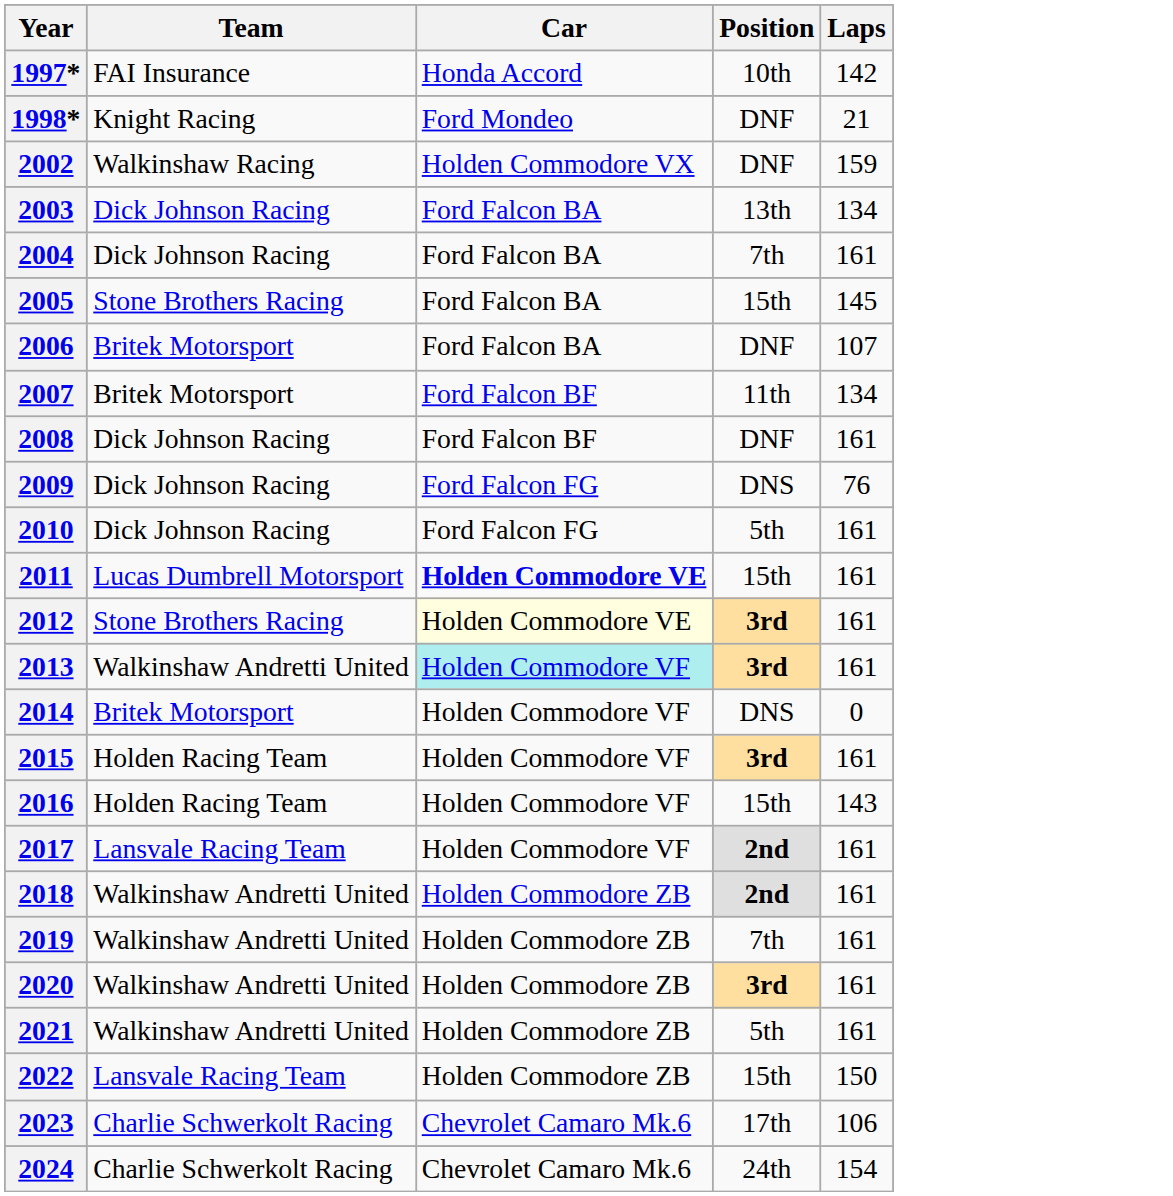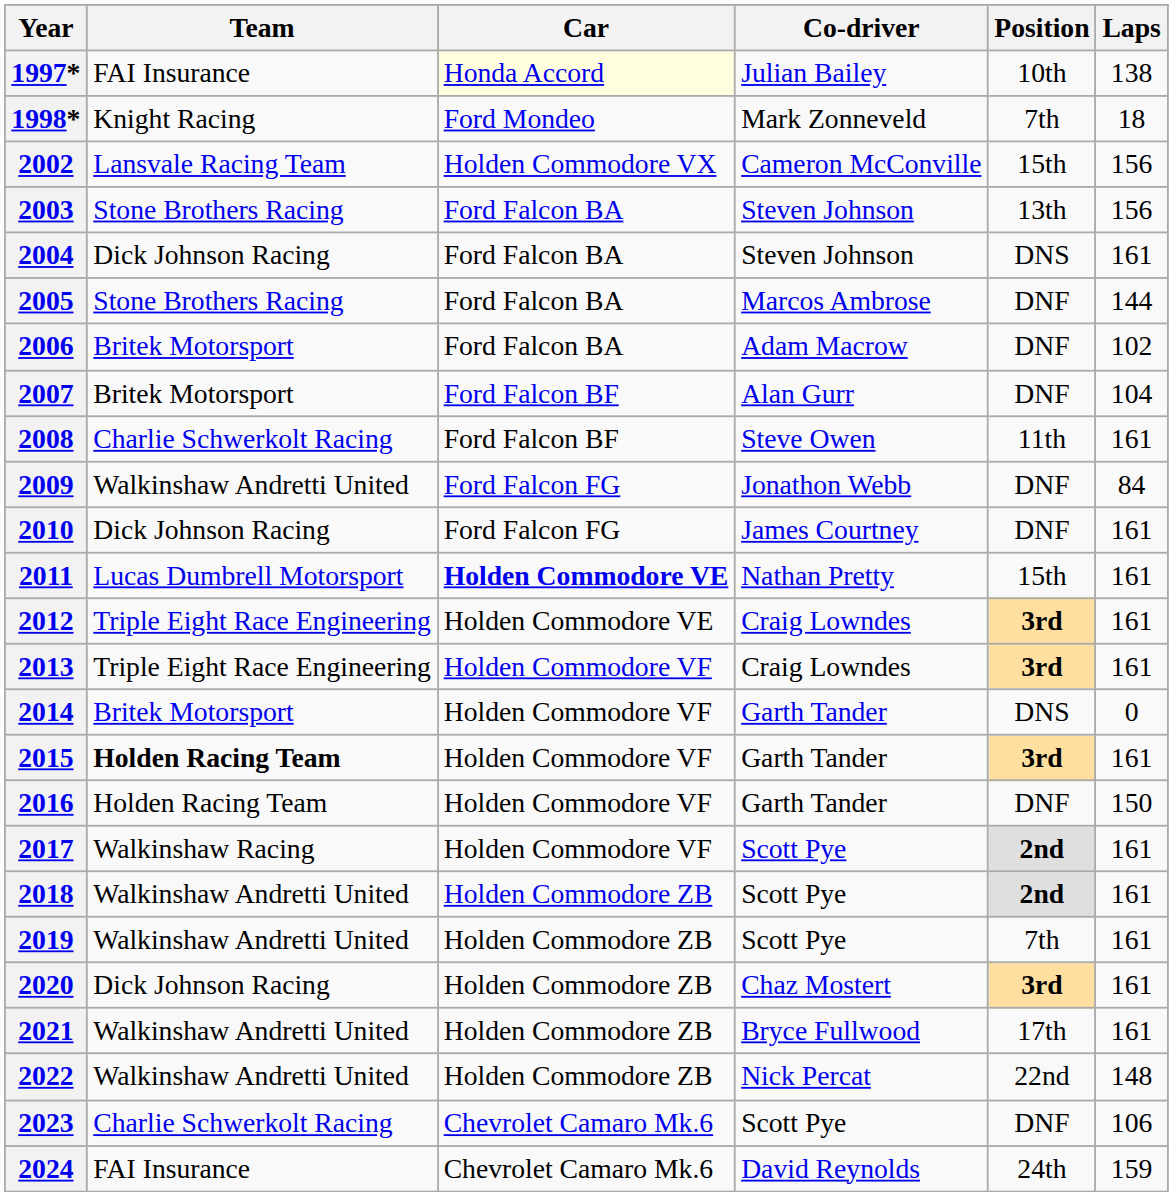 <table class="wikitable" style="font-size: 95%;">
 <tr>
 <th>Year</th>
 <th>Team</th>
 <th>Car</th>
+<th>Co-driver</th>
 <th>Position</th>
 <th>Laps</th>
 </tr>
 <tr>
 <th><a href='#'>1997</a>*</th>
 <td>FAI Insurance</td>
-<td><a href='#'>Honda Accord</a></td>
+<td style="background: lightyellow;"><a href='#'>Honda Accord</a></td>
+<td> <a href='#'>Julian Bailey</a></td>
 <td align="center">10th</td>
-<td align="center">142</td>
+<td align="center">138</td>
 </tr>
 <tr>
 <th><a href='#'>1998</a>*</th>
 <td>Knight Racing</td>
 <td><a href='#'>Ford Mondeo</a></td>
-<td align="center">DNF</td>
-<td align="center">21</td>
+<td> Mark Zonneveld</td>
+<td align="center">7th</td>
+<td align="center">18</td>
 </tr>
 <tr>
 <th><a href='#'>2002</a></th>
-<td>Walkinshaw Racing</td>
+<td><a href='#'>Lansvale Racing Team</a></td>
 <td><a href='#'>Holden Commodore VX</a></td>
-<td align="center">DNF</td>
-<td align="center">159</td>
+<td> <a href='#'>Cameron McConville</a></td>
+<td align="center">15th</td>
+<td align="center">156</td>
 </tr>
 <tr>
 <th><a href='#'>2003</a></th>
-<td><a href='#'>Dick Johnson Racing</a></td>
+<td><a href='#'>Stone Brothers Racing</a></td>
 <td><a href='#'>Ford Falcon BA</a></td>
+<td> <a href='#'>Steven Johnson</a></td>
 <td align="center">13th</td>
-<td align="center">134</td>
+<td align="center">156</td>
 </tr>
 <tr>
 <th><a href='#'>2004</a></th>
 <td>Dick Johnson Racing</td>
 <td>Ford Falcon BA</td>
-<td align="center">7th</td>
+<td> Steven Johnson</td>
+<td align="center">DNS</td>
 <td align="center">161</td>
 </tr>
 <tr>
 <th><a href='#'>2005</a></th>
 <td><a href='#'>Stone Brothers Racing</a></td>
 <td>Ford Falcon BA</td>
-<td align="center">15th</td>
-<td align="center">145</td>
+<td> <a href='#'>Marcos Ambrose</a></td>
+<td align="center">DNF</td>
+<td align="center">144</td>
 </tr>
 <tr>
 <th><a href='#'>2006</a></th>
 <td><a href='#'>Britek Motorsport</a></td>
 <td>Ford Falcon BA</td>
+<td> <a href='#'>Adam Macrow</a></td>
 <td align="center">DNF</td>
-<td align="center">107</td>
+<td align="center">102</td>
 </tr>
 <tr>
 <th><a href='#'>2007</a></th>
 <td>Britek Motorsport</td>
 <td><a href='#'>Ford Falcon BF</a></td>
-<td align="center">11th</td>
-<td align="center">134</td>
+<td> <a href='#'>Alan Gurr</a></td>
+<td align="center">DNF</td>
+<td align="center">104</td>
 </tr>
 <tr>
 <th><a href='#'>2008</a></th>
-<td>Dick Johnson Racing</td>
+<td><a href='#'>Charlie Schwerkolt Racing</a></td>
 <td>Ford Falcon BF</td>
-<td align="center">DNF</td>
+<td> <a href='#'>Steve Owen</a></td>
+<td align="center">11th</td>
 <td align="center">161</td>
 </tr>
 <tr>
 <th><a href='#'>2009</a></th>
-<td>Dick Johnson Racing</td>
+<td>Walkinshaw Andretti United</td>
 <td><a href='#'>Ford Falcon FG</a></td>
-<td align="center">DNS</td>
-<td align="center">76</td>
+<td> <a href='#'>Jonathon Webb</a></td>
+<td align="center">DNF</td>
+<td align="center">84</td>
 </tr>
 <tr>
 <th><a href='#'>2010</a></th>
 <td>Dick Johnson Racing</td>
 <td>Ford Falcon FG</td>
-<td align="center">5th</td>
+<td> <a href='#'>James Courtney</a></td>
+<td align="center">DNF</td>
 <td align="center">161</td>
 </tr>
 <tr>
 <th><a href='#'>2011</a></th>
 <td><a href='#'>Lucas Dumbrell Motorsport</a></td>
 <td><strong><a href='#'>Holden Commodore VE</a></strong></td>
+<td> <a href='#'>Nathan Pretty</a></td>
 <td align="center">15th</td>
 <td align="center">161</td>
 </tr>
 <tr>
 <th><a href='#'>2012</a></th>
-<td><a href='#'>Stone Brothers Racing</a></td>
-<td style="background: lightyellow;">Holden Commodore VE</td>
+<td><a href='#'>Triple Eight Race Engineering</a></td>
+<td>Holden Commodore VE</td>
+<td> <a href='#'>Craig Lowndes</a></td>
 <td align="center" style="background: #ffdf9f"><strong>3rd</strong></td>
 <td align="center">161</td>
 </tr>
 <tr>
 <th><a href='#'>2013</a></th>
-<td>Walkinshaw Andretti United</td>
-<td style="background: paleturquoise;"><a href='#'>Holden Commodore VF</a></td>
+<td>Triple Eight Race Engineering</td>
+<td><a href='#'>Holden Commodore VF</a></td>
+<td> Craig Lowndes</td>
 <td align="center" style="background: #ffdf9f"><strong>3rd</strong></td>
 <td align="center">161</td>
 </tr>
 <tr>
 <th><a href='#'>2014</a></th>
 <td><a href='#'>Britek Motorsport</a></td>
 <td>Holden Commodore VF</td>
+<td> <a href='#'>Garth Tander</a></td>
 <td align="center">DNS</td>
 <td align="center">0</td>
 </tr>
 <tr>
 <th><a href='#'>2015</a></th>
-<td>Holden Racing Team</td>
+<td><strong>Holden Racing Team</strong></td>
 <td>Holden Commodore VF</td>
+<td> Garth Tander</td>
 <td align="center" style="background: #ffdf9f"><strong>3rd</strong></td>
 <td align="center">161</td>
 </tr>
 <tr>
 <th><a href='#'>2016</a></th>
 <td>Holden Racing Team</td>
 <td>Holden Commodore VF</td>
-<td align="center">15th</td>
-<td align="center">143</td>
+<td> Garth Tander</td>
+<td align="center">DNF</td>
+<td align="center">150</td>
 </tr>
 <tr>
 <th><a href='#'>2017</a></th>
-<td><a href='#'>Lansvale Racing Team</a></td>
+<td>Walkinshaw Racing</td>
 <td>Holden Commodore VF</td>
+<td> <a href='#'>Scott Pye</a></td>
 <td align="center" style="background: #dfdfdf"><strong>2nd</strong></td>
 <td align="center">161</td>
 </tr>
 <tr>
 <th><a href='#'>2018</a></th>
 <td>Walkinshaw Andretti United</td>
 <td><a href='#'>Holden Commodore ZB</a></td>
+<td> Scott Pye</td>
 <td align="center" style="background: #dfdfdf"><strong>2nd</strong></td>
 <td align="center">161</td>
 </tr>
 <tr>
 <th><a href='#'>2019</a></th>
 <td>Walkinshaw Andretti United</td>
 <td>Holden Commodore ZB</td>
+<td> Scott Pye</td>
 <td align="center">7th</td>
 <td align="center">161</td>
 </tr>
 <tr>
 <th><a href='#'>2020</a></th>
-<td>Walkinshaw Andretti United</td>
+<td>Dick Johnson Racing</td>
 <td>Holden Commodore ZB</td>
+<td> <a href='#'>Chaz Mostert</a></td>
 <td align="center" style="background: #ffdf9f"><strong>3rd</strong></td>
 <td align="center">161</td>
 </tr>
 <tr>
 <th><a href='#'>2021</a></th>
 <td>Walkinshaw Andretti United</td>
 <td>Holden Commodore ZB</td>
-<td align="center">5th</td>
+<td> <a href='#'>Bryce Fullwood</a></td>
+<td align="center">17th</td>
 <td align="center">161</td>
 </tr>
 <tr>
 <th><a href='#'>2022</a></th>
-<td><a href='#'>Lansvale Racing Team</a></td>
+<td>Walkinshaw Andretti United</td>
 <td>Holden Commodore ZB</td>
-<td align="center">15th</td>
-<td align="center">150</td>
+<td> <a href='#'>Nick Percat</a></td>
+<td align="center">22nd</td>
+<td align="center">148</td>
 </tr>
 <tr>
 <th><a href='#'>2023</a></th>
 <td><a href='#'>Charlie Schwerkolt Racing</a></td>
 <td><a href='#'>Chevrolet Camaro Mk.6</a></td>
-<td align="center">17th</td>
+<td> Scott Pye</td>
+<td align="center">DNF</td>
 <td align="center">106</td>
 </tr>
 <tr>
 <th><a href='#'>2024</a></th>
-<td>Charlie Schwerkolt Racing</td>
+<td>FAI Insurance</td>
 <td>Chevrolet Camaro Mk.6</td>
+<td> <a href='#'>David Reynolds</a></td>
 <td align="center">24th</td>
-<td align="center">154</td>
+<td align="center">159</td>
 </tr>
 </table>
